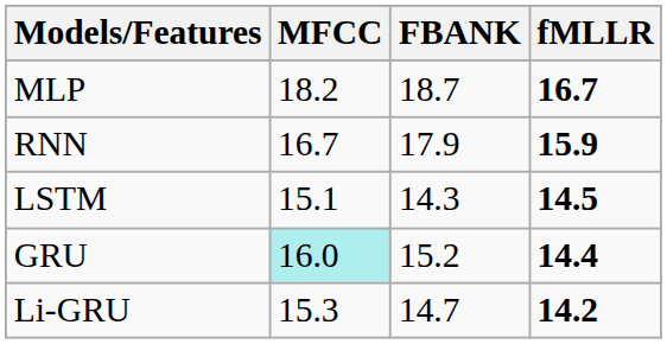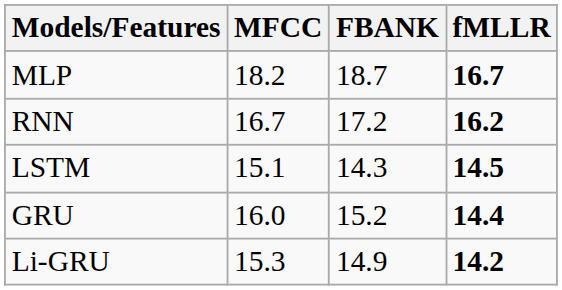 <table class="wikitable">
 <tr>
 <th>Models/Features</th>
 <th><strong>MFCC</strong></th>
 <th>FBANK</th>
 <th>fMLLR</th>
 </tr>
 <tr>
 <td>MLP</td>
 <td>18.2</td>
 <td>18.7</td>
 <td><strong>16.7</strong></td>
 </tr>
 <tr>
 <td>RNN</td>
 <td>16.7</td>
-<td>17.9</td>
-<td><strong>15.9</strong></td>
+<td>17.2</td>
+<td><strong>16.2</strong></td>
 </tr>
 <tr>
 <td>LSTM</td>
 <td>15.1</td>
 <td>14.3</td>
 <td><strong>14.5</strong></td>
 </tr>
 <tr>
 <td>GRU</td>
-<td style="background: paleturquoise;">16.0</td>
+<td>16.0</td>
 <td>15.2</td>
 <td><strong>14.4</strong></td>
 </tr>
 <tr>
 <td>Li-GRU</td>
 <td>15.3</td>
-<td>14.7</td>
+<td>14.9</td>
 <td><strong>14.2</strong></td>
 </tr>
 </table>
